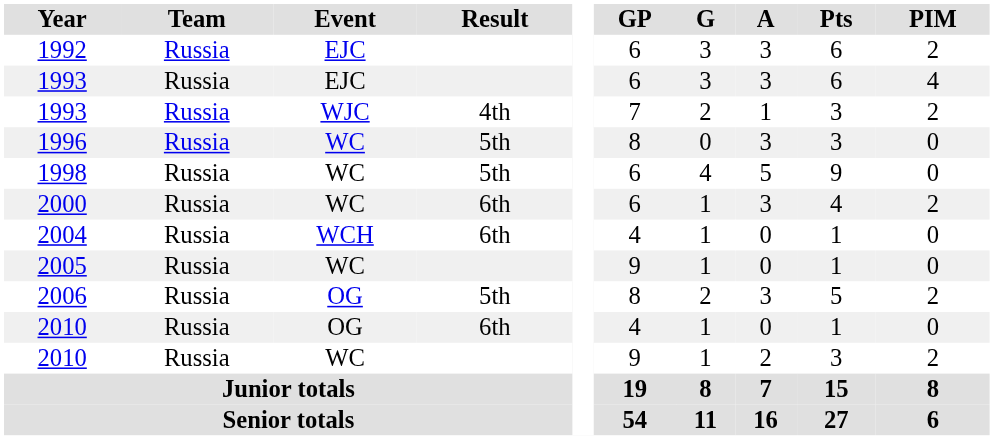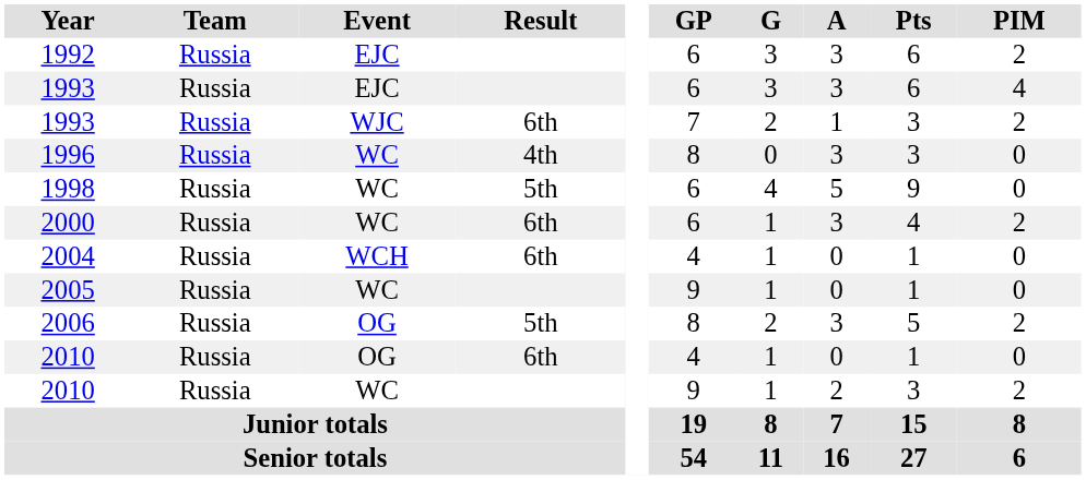 <table border="0" cellpadding="1" cellspacing="0" style="text-align:center; width:40em">
 <tr ALIGN="center" bgcolor="#e0e0e0">
 <th>Year</th>
 <th>Team</th>
 <th>Event</th>
 <th>Result</th>
 <th rowspan="99" bgcolor="#ffffff"> </th>
 <th>GP</th>
 <th>G</th>
 <th>A</th>
 <th>Pts</th>
 <th>PIM</th>
 </tr>
 <tr>
 <td><a href='#'>1992</a></td>
 <td><a href='#'>Russia</a></td>
 <td><a href='#'>EJC</a></td>
 <td></td>
 <td>6</td>
 <td>3</td>
 <td>3</td>
 <td>6</td>
 <td>2</td>
 </tr>
 <tr bgcolor="#f0f0f0">
 <td><a href='#'>1993</a></td>
 <td>Russia</td>
 <td>EJC</td>
 <td></td>
 <td>6</td>
 <td>3</td>
 <td>3</td>
 <td>6</td>
 <td>4</td>
 </tr>
 <tr>
 <td><a href='#'>1993</a></td>
 <td><a href='#'>Russia</a></td>
 <td><a href='#'>WJC</a></td>
-<td>4th</td>
+<td>6th</td>
 <td>7</td>
 <td>2</td>
 <td>1</td>
 <td>3</td>
 <td>2</td>
 </tr>
 <tr bgcolor="#f0f0f0">
 <td><a href='#'>1996</a></td>
 <td><a href='#'>Russia</a></td>
 <td><a href='#'>WC</a></td>
-<td>5th</td>
+<td>4th</td>
 <td>8</td>
 <td>0</td>
 <td>3</td>
 <td>3</td>
 <td>0</td>
 </tr>
 <tr>
 <td><a href='#'>1998</a></td>
 <td>Russia</td>
 <td>WC</td>
 <td>5th</td>
 <td>6</td>
 <td>4</td>
 <td>5</td>
 <td>9</td>
 <td>0</td>
 </tr>
 <tr bgcolor="#f0f0f0">
 <td><a href='#'>2000</a></td>
 <td>Russia</td>
 <td>WC</td>
 <td>6th</td>
 <td>6</td>
 <td>1</td>
 <td>3</td>
 <td>4</td>
 <td>2</td>
 </tr>
 <tr>
 <td><a href='#'>2004</a></td>
 <td>Russia</td>
 <td><a href='#'>WCH</a></td>
 <td>6th</td>
 <td>4</td>
 <td>1</td>
 <td>0</td>
 <td>1</td>
 <td>0</td>
 </tr>
 <tr bgcolor="#f0f0f0">
 <td><a href='#'>2005</a></td>
 <td>Russia</td>
 <td>WC</td>
 <td></td>
 <td>9</td>
 <td>1</td>
 <td>0</td>
 <td>1</td>
 <td>0</td>
 </tr>
 <tr>
 <td><a href='#'>2006</a></td>
 <td>Russia</td>
 <td><a href='#'>OG</a></td>
 <td>5th</td>
 <td>8</td>
 <td>2</td>
 <td>3</td>
 <td>5</td>
 <td>2</td>
 </tr>
 <tr bgcolor="#f0f0f0">
 <td><a href='#'>2010</a></td>
 <td>Russia</td>
 <td>OG</td>
 <td>6th</td>
 <td>4</td>
 <td>1</td>
 <td>0</td>
 <td>1</td>
 <td>0</td>
 </tr>
 <tr>
 <td><a href='#'>2010</a></td>
 <td>Russia</td>
 <td>WC</td>
 <td></td>
 <td>9</td>
 <td>1</td>
 <td>2</td>
 <td>3</td>
 <td>2</td>
 </tr>
 <tr bgcolor="#e0e0e0">
 <th colspan="4">Junior totals</th>
 <th>19</th>
 <th>8</th>
 <th>7</th>
 <th>15</th>
 <th>8</th>
 </tr>
 <tr bgcolor="#e0e0e0">
 <th colspan="4">Senior totals</th>
 <th>54</th>
 <th>11</th>
 <th>16</th>
 <th>27</th>
 <th>6</th>
 </tr>
 </table>
